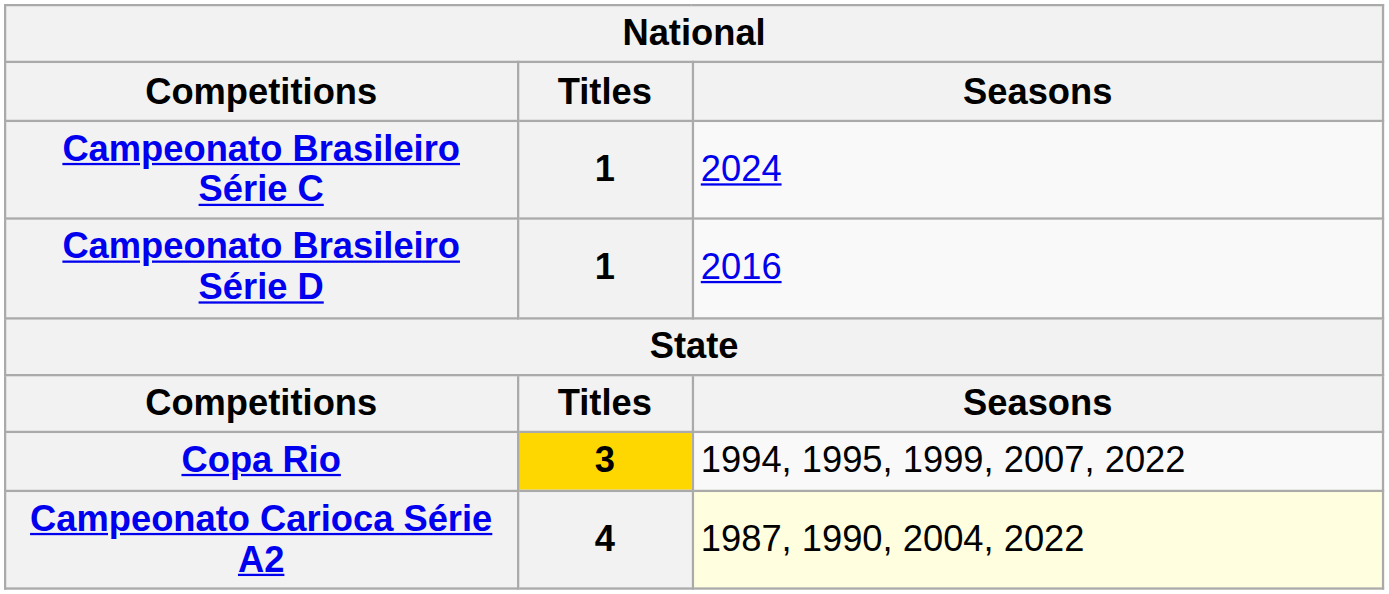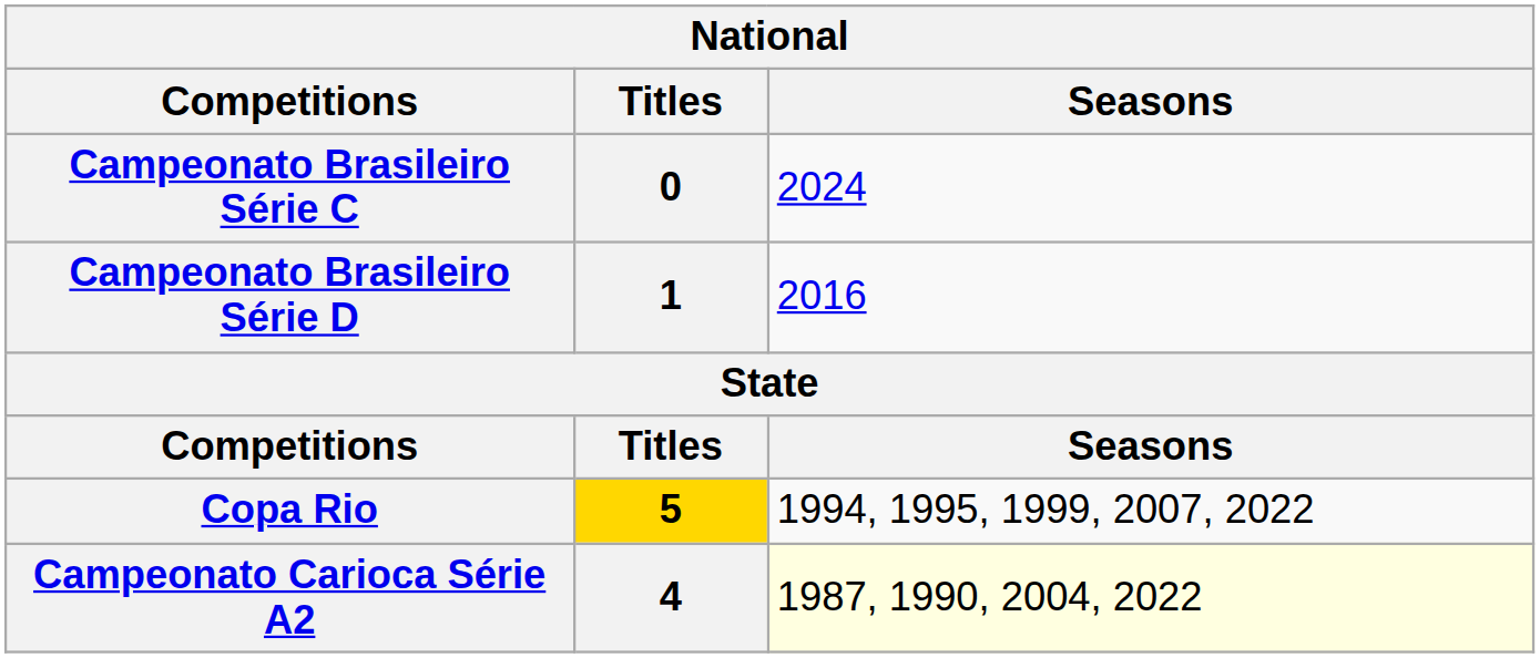 <table class="wikitable">
 <tr>
 <th colspan="3">National</th>
 </tr>
 <tr>
 <th style="width:260px">Competitions</th>
 <th style="width:80px">Titles</th>
 <th style="width:380px">Seasons</th>
 </tr>
 <tr>
 <th style="text-align:center"><a href='#'>Campeonato Brasileiro Série C</a></th>
-<th style="text-align:center"><strong>1</strong></th>
+<th style="text-align:center"><strong>0</strong></th>
 <td align="left"><a href='#'>2024</a></td>
 </tr>
 <tr>
 <th style="text-align:center"><a href='#'>Campeonato Brasileiro Série D</a></th>
 <th style="text-align:center"><strong>1</strong></th>
 <td align="left"><a href='#'>2016</a></td>
 </tr>
 <tr>
 <th colspan="3">State</th>
 </tr>
 <tr>
 <th>Competitions</th>
 <th>Titles</th>
 <th>Seasons</th>
 </tr>
 <tr>
 <th style="text-align:center"><a href='#'>Copa Rio</a></th>
-<td bgcolor="gold" style="text-align:center"><strong>3</strong></td>
+<td bgcolor="gold" style="text-align:center"><strong>5</strong></td>
 <td align="left">1994, 1995, 1999, 2007, 2022</td>
 </tr>
 <tr>
 <th style="text-align:center"><a href='#'>Campeonato Carioca Série A2</a></th>
 <th style="text-align:center"><strong>4</strong></th>
 <td align="left" style="background: lightyellow;">1987, 1990, 2004, 2022</td>
 </tr>
 </table>
